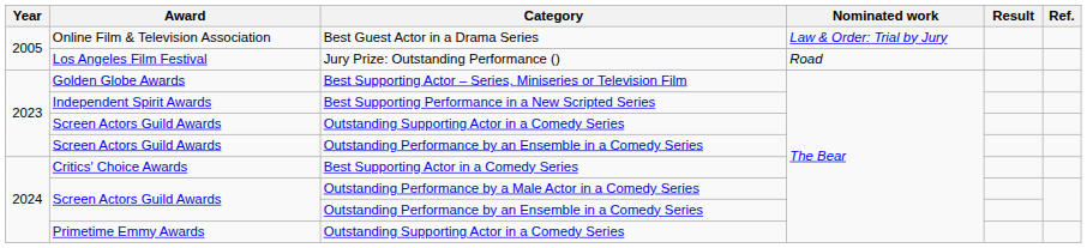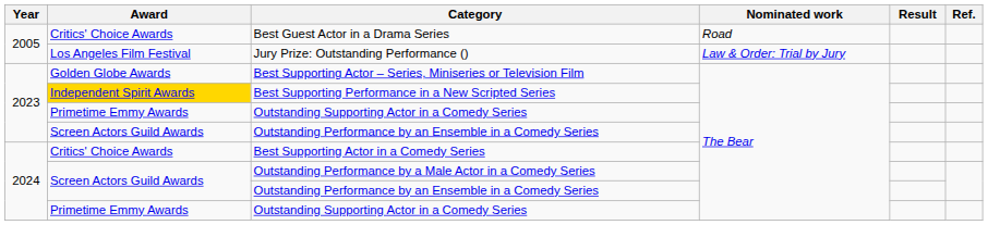 <table class="wikitable sortable" width="100%">
 <tr>
 <th>Year</th>
 <th>Award</th>
 <th>Category</th>
 <th>Nominated work</th>
 <th>Result</th>
 <th class="unsortable">Ref.</th>
 </tr>
 <tr>
 <td rowspan="2" align="center">2005</td>
-<td>Online Film & Television Association</td>
+<td><a href='#'>Critics' Choice Awards</a></td>
 <td>Best Guest Actor in a Drama Series</td>
-<td><em><a href='#'>Law & Order: Trial by Jury</a></em></td>
+<td><em>Road</em></td>
 <td></td>
 <td align="center"></td>
 </tr>
 <tr>
 <td><a href='#'>Los Angeles Film Festival</a></td>
 <td>Jury Prize: Outstanding Performance ()</td>
-<td><em>Road</em></td>
+<td><em><a href='#'>Law & Order: Trial by Jury</a></em></td>
 <td></td>
 <td align="center"></td>
 </tr>
 <tr>
 <td rowspan="4" align="center">2023</td>
 <td><a href='#'>Golden Globe Awards</a></td>
 <td><a href='#'>Best Supporting Actor – Series, Miniseries or Television Film</a></td>
 <td rowspan="8"><em><a href='#'>The Bear</a></em></td>
 <td></td>
 <td align="center"></td>
 </tr>
 <tr>
-<td><a href='#'>Independent Spirit Awards</a></td>
+<td style="background: gold;"><a href='#'>Independent Spirit Awards</a></td>
 <td><a href='#'>Best Supporting Performance in a New Scripted Series</a></td>
 <td></td>
 <td align="center"></td>
 </tr>
 <tr>
-<td><a href='#'>Screen Actors Guild Awards</a></td>
+<td><a href='#'>Primetime Emmy Awards</a></td>
 <td><a href='#'>Outstanding Supporting Actor in a Comedy Series</a></td>
 <td></td>
 <td align="center"></td>
 </tr>
 <tr>
 <td><a href='#'>Screen Actors Guild Awards</a></td>
 <td><a href='#'>Outstanding Performance by an Ensemble in a Comedy Series</a></td>
 <td></td>
 <td align="center"></td>
 </tr>
 <tr>
 <td rowspan="4" align="center">2024</td>
 <td><a href='#'>Critics' Choice Awards</a></td>
 <td><a href='#'>Best Supporting Actor in a Comedy Series</a></td>
 <td></td>
 <td align="center"></td>
 </tr>
 <tr>
 <td rowspan="2"><a href='#'>Screen Actors Guild Awards</a></td>
 <td><a href='#'>Outstanding Performance by a Male Actor in a Comedy Series</a></td>
 <td></td>
 <td rowspan="2" align="center"></td>
 </tr>
 <tr>
 <td><a href='#'>Outstanding Performance by an Ensemble in a Comedy Series</a></td>
 <td></td>
 </tr>
 <tr>
 <td><a href='#'>Primetime Emmy Awards</a></td>
 <td><a href='#'>Outstanding Supporting Actor in a Comedy Series</a></td>
 <td></td>
 <td align="center"></td>
 </tr>
 </table>
